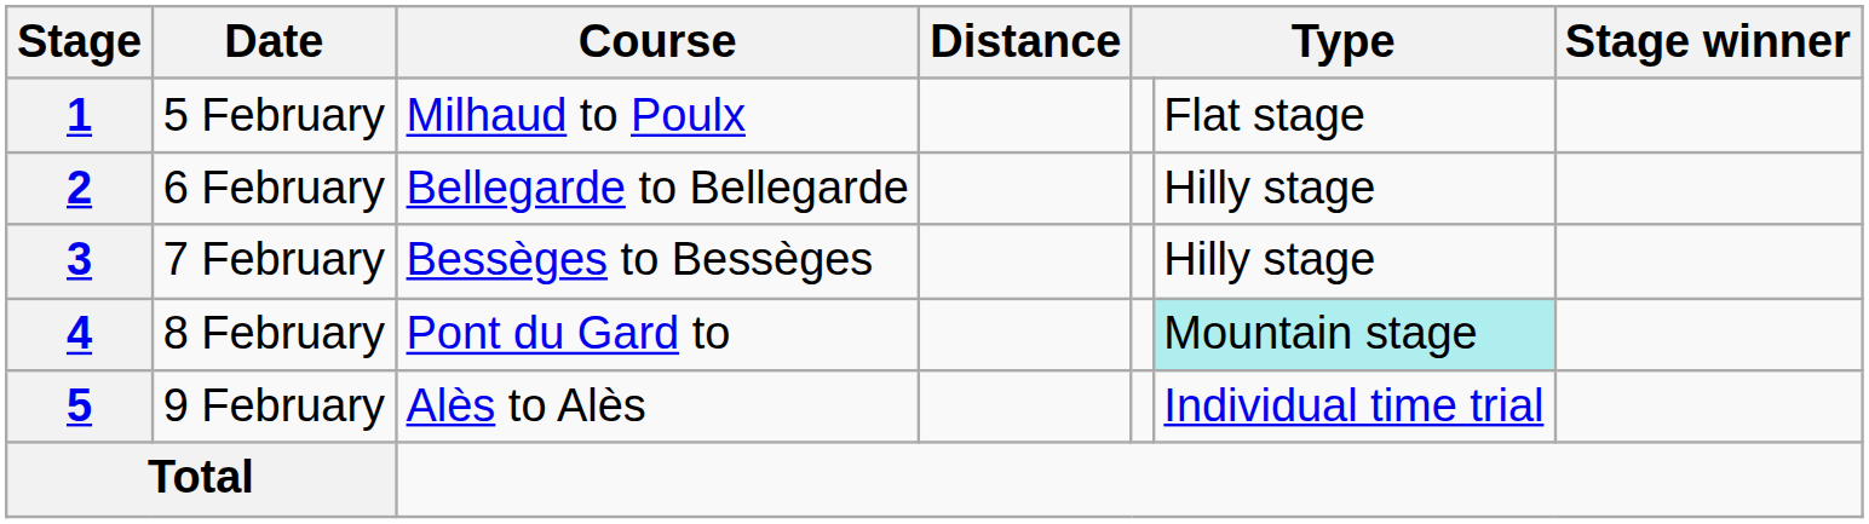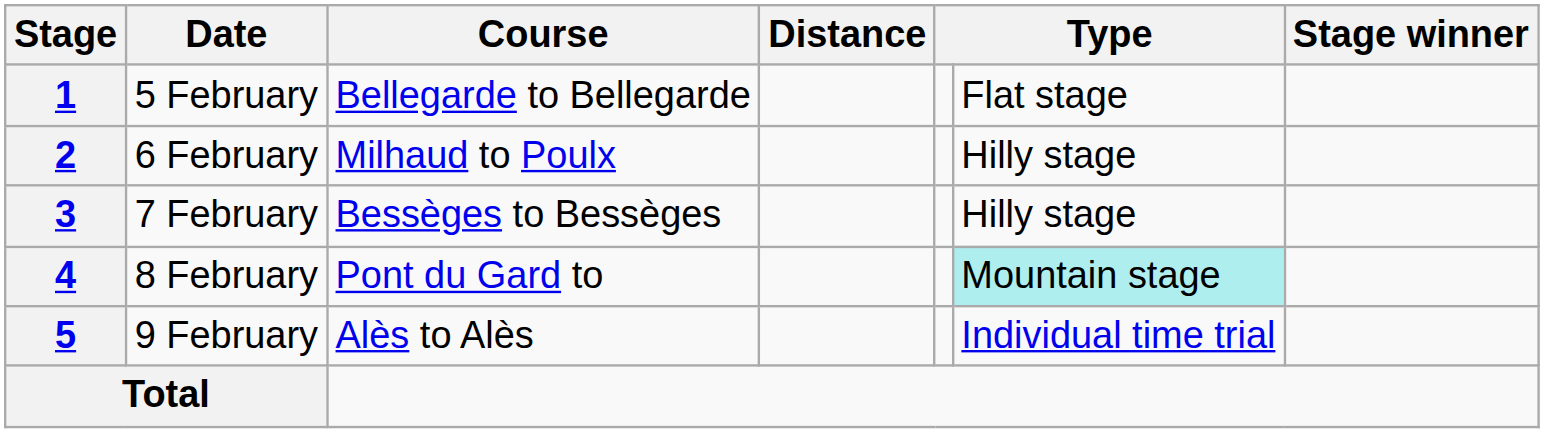 <table class="wikitable">
 <tr>
 <th scope="col">Stage</th>
 <th scope="col">Date</th>
 <th scope="col">Course</th>
 <th scope="col">Distance</th>
 <th scope="col" colspan="2">Type</th>
 <th scope="col">Stage winner</th>
 </tr>
 <tr>
 <th scope="row"><a href='#'>1</a></th>
 <td>5 February</td>
-<td><a href='#'>Milhaud</a> to <a href='#'>Poulx</a></td>
+<td><a href='#'>Bellegarde</a> to Bellegarde</td>
 <td style="text-align:center;"></td>
 <td></td>
 <td>Flat stage</td>
 <td></td>
 </tr>
 <tr>
 <th scope="row"><a href='#'>2</a></th>
 <td>6 February</td>
-<td><a href='#'>Bellegarde</a> to Bellegarde</td>
+<td><a href='#'>Milhaud</a> to <a href='#'>Poulx</a></td>
 <td style="text-align:center;"></td>
 <td></td>
 <td>Hilly stage</td>
 <td></td>
 </tr>
 <tr>
 <th scope="row"><a href='#'>3</a></th>
 <td>7 February</td>
 <td><a href='#'>Bessèges</a> to Bessèges</td>
 <td style="text-align:center;"></td>
 <td></td>
 <td>Hilly stage</td>
 <td></td>
 </tr>
 <tr>
 <th scope="row"><a href='#'>4</a></th>
 <td>8 February</td>
 <td><a href='#'>Pont du Gard</a> to </td>
 <td style="text-align:center;"></td>
 <td></td>
 <td style="background: paleturquoise;">Mountain stage</td>
 <td></td>
 </tr>
 <tr>
 <th scope="row"><a href='#'>5</a></th>
 <td>9 February</td>
 <td><a href='#'>Alès</a> to Alès</td>
 <td style="text-align:center;"></td>
 <td></td>
 <td><a href='#'>Individual time trial</a></td>
 <td></td>
 </tr>
 <tr>
 <th colspan="2">Total</th>
 <td colspan="5" style="text-align:center;"></td>
 </tr>
 </table>
